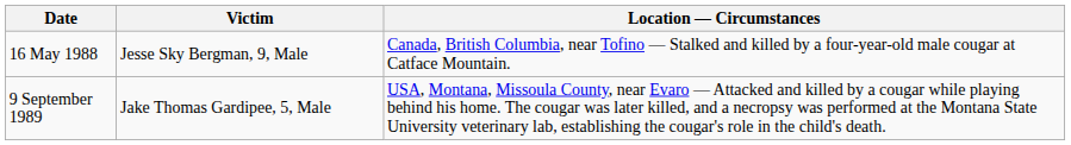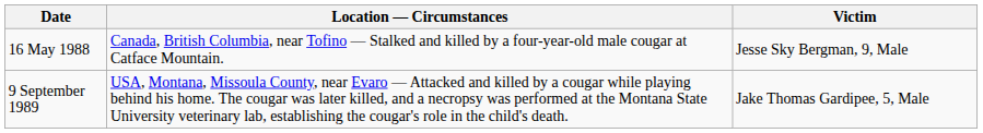 <table class="wikitable sortable">
 <tr>
 <th width="100">Date</th>
+<th width="650">Location — Circumstances</th>
 <th width="250">Victim</th>
-<th width="650">Location — Circumstances</th>
 </tr>
 <tr>
 <td>16 May 1988</td>
+<td><a href='#'>Canada</a>, <a href='#'>British Columbia</a>, near <a href='#'>Tofino</a> — Stalked and killed by a four-year-old male cougar at Catface Mountain.</td>
 <td>Jesse Sky Bergman, 9, Male</td>
-<td><a href='#'>Canada</a>, <a href='#'>British Columbia</a>, near <a href='#'>Tofino</a> — Stalked and killed by a four-year-old male cougar at Catface Mountain.</td>
 </tr>
 <tr>
 <td>9 September 1989</td>
+<td><a href='#'>USA</a>, <a href='#'>Montana</a>, <a href='#'>Missoula County</a>, near <a href='#'>Evaro</a> — Attacked and killed by a cougar while playing behind his home. The cougar was later killed, and a necropsy was performed at the Montana State University veterinary lab, establishing the cougar's role in the child's death.</td>
 <td>Jake Thomas Gardipee, 5, Male</td>
-<td><a href='#'>USA</a>, <a href='#'>Montana</a>, <a href='#'>Missoula County</a>, near <a href='#'>Evaro</a> — Attacked and killed by a cougar while playing behind his home. The cougar was later killed, and a necropsy was performed at the Montana State University veterinary lab, establishing the cougar's role in the child's death.</td>
 </tr>
 </table>
